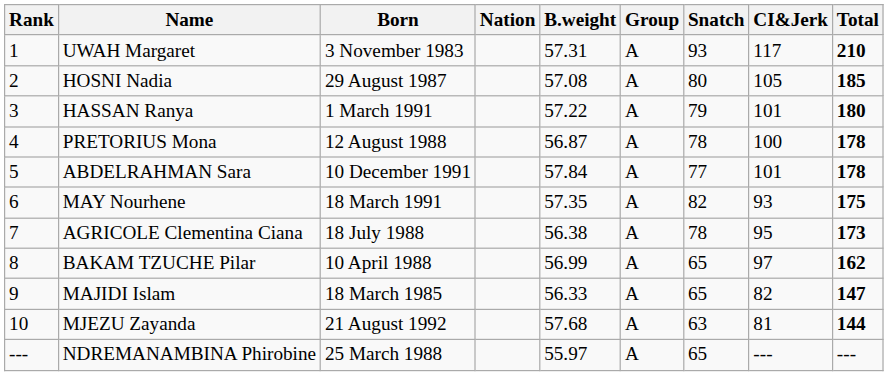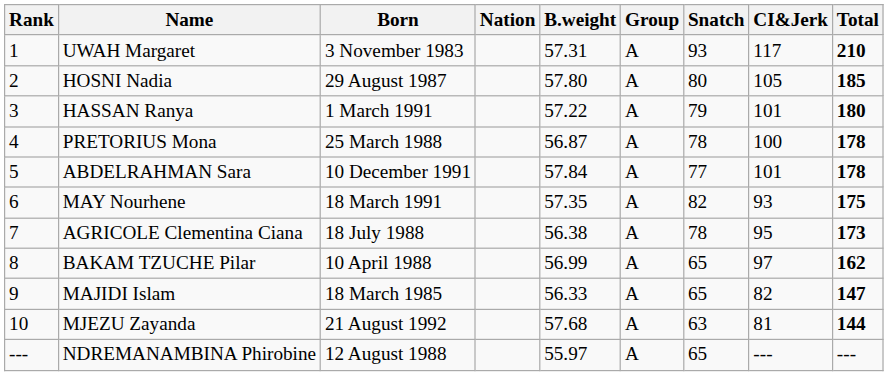 <table class="wikitable">
 <tr>
 <th>Rank</th>
 <th>Name</th>
 <th>Born</th>
 <th>Nation</th>
 <th>B.weight</th>
 <th>Group</th>
 <th>Snatch</th>
 <th>CI&Jerk</th>
 <th>Total</th>
 </tr>
 <tr>
 <td>1</td>
 <td>UWAH Margaret</td>
 <td>3 November 1983</td>
 <td></td>
 <td>57.31</td>
 <td>A</td>
 <td>93</td>
 <td>117</td>
 <td><strong>210</strong></td>
 </tr>
 <tr>
 <td>2</td>
 <td>HOSNI Nadia</td>
 <td>29 August 1987</td>
 <td></td>
-<td>57.08</td>
+<td>57.80</td>
 <td>A</td>
 <td>80</td>
 <td>105</td>
 <td><strong>185</strong></td>
 </tr>
 <tr>
 <td>3</td>
 <td>HASSAN Ranya</td>
 <td>1 March 1991</td>
 <td></td>
 <td>57.22</td>
 <td>A</td>
 <td>79</td>
 <td>101</td>
 <td><strong>180</strong></td>
 </tr>
 <tr>
 <td>4</td>
 <td>PRETORIUS Mona</td>
-<td>12 August 1988</td>
+<td>25 March 1988</td>
 <td></td>
 <td>56.87</td>
 <td>A</td>
 <td>78</td>
 <td>100</td>
 <td><strong>178</strong></td>
 </tr>
 <tr>
 <td>5</td>
 <td>ABDELRAHMAN Sara</td>
 <td>10 December 1991</td>
 <td></td>
 <td>57.84</td>
 <td>A</td>
 <td>77</td>
 <td>101</td>
 <td><strong>178</strong></td>
 </tr>
 <tr>
 <td>6</td>
 <td>MAY Nourhene</td>
 <td>18 March 1991</td>
 <td></td>
 <td>57.35</td>
 <td>A</td>
 <td>82</td>
 <td>93</td>
 <td><strong>175</strong></td>
 </tr>
 <tr>
 <td>7</td>
 <td>AGRICOLE Clementina Ciana</td>
 <td>18 July 1988</td>
 <td></td>
 <td>56.38</td>
 <td>A</td>
 <td>78</td>
 <td>95</td>
 <td><strong>173</strong></td>
 </tr>
 <tr>
 <td>8</td>
 <td>BAKAM TZUCHE Pilar</td>
 <td>10 April 1988</td>
 <td></td>
 <td>56.99</td>
 <td>A</td>
 <td>65</td>
 <td>97</td>
 <td><strong>162</strong></td>
 </tr>
 <tr>
 <td>9</td>
 <td>MAJIDI Islam</td>
 <td>18 March 1985</td>
 <td></td>
 <td>56.33</td>
 <td>A</td>
 <td>65</td>
 <td>82</td>
 <td><strong>147</strong></td>
 </tr>
 <tr>
 <td>10</td>
 <td>MJEZU Zayanda</td>
 <td>21 August 1992</td>
 <td></td>
 <td>57.68</td>
 <td>A</td>
 <td>63</td>
 <td>81</td>
 <td><strong>144</strong></td>
 </tr>
 <tr>
 <td>---</td>
 <td>NDREMANAMBINA Phirobine</td>
-<td>25 March 1988</td>
+<td>12 August 1988</td>
 <td></td>
 <td>55.97</td>
 <td>A</td>
 <td>65</td>
 <td>---</td>
 <td>---</td>
 </tr>
 </table>
